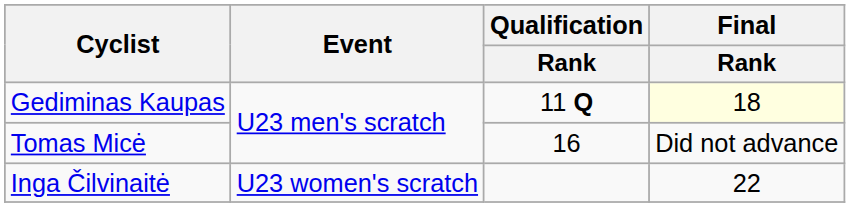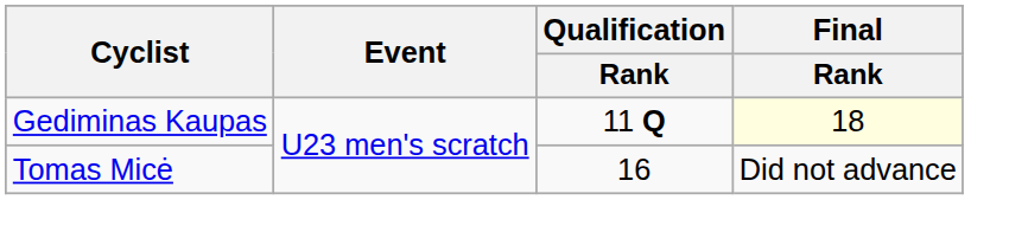 <table class="wikitable" style="font-size:90%">
 <tr>
 <th rowspan="2">Cyclist</th>
 <th rowspan="2">Event</th>
 <th>Qualification</th>
 <th>Final</th>
 </tr>
 <tr style="font-size:95%">
 <th>Rank</th>
 <th>Rank</th>
 </tr>
 <tr align=center>
 <td align=left><a href='#'>Gediminas Kaupas</a></td>
 <td align=left rowspan=2><a href='#'>U23 men's scratch</a></td>
 <td>11 <strong>Q</strong></td>
 <td style="background: lightyellow;">18</td>
 </tr>
 <tr align=center>
 <td align=left><a href='#'>Tomas Micė</a></td>
 <td>16</td>
 <td>Did not advance</td>
 </tr>
-<tr align=center>
-<td align=left><a href='#'>Inga Čilvinaitė</a></td>
-<td align=left><a href='#'>U23 women's scratch</a></td>
-<td></td>
-<td>22</td>
-</tr>
 </table>
